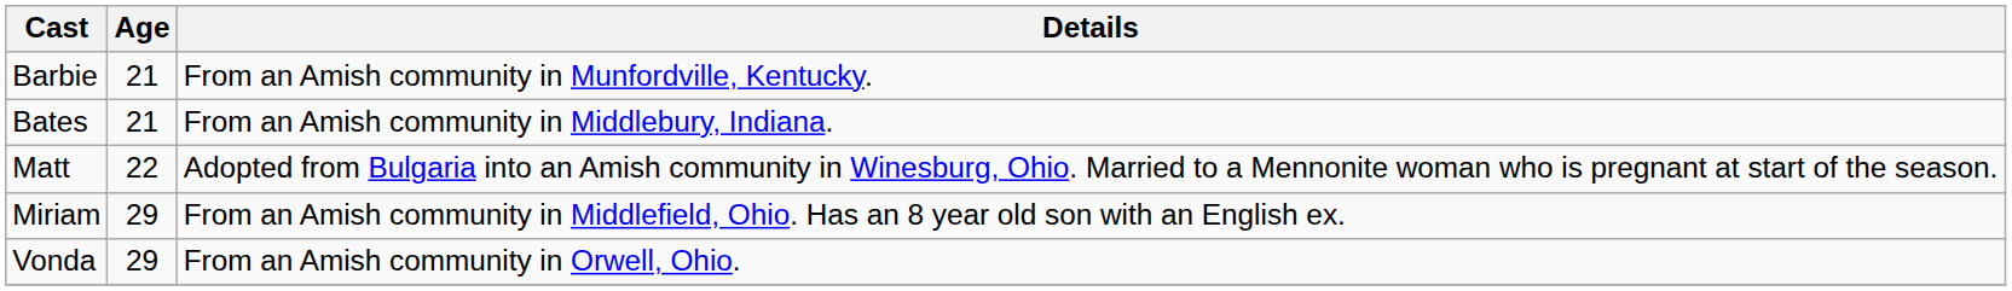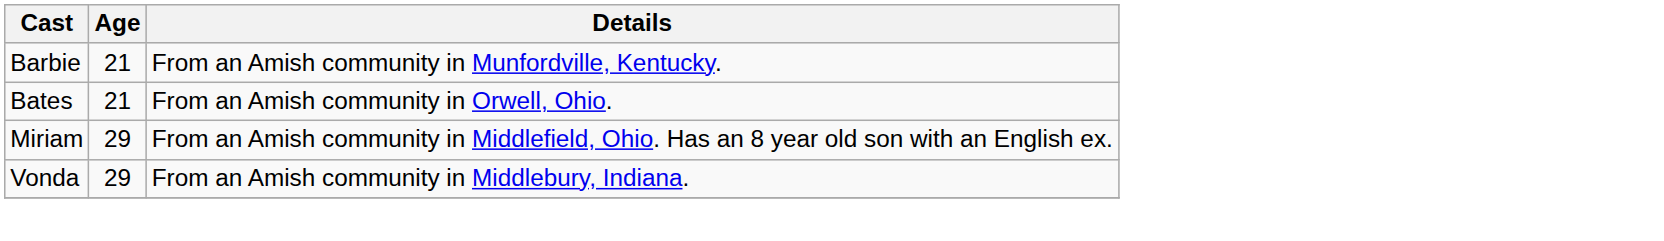 <table class="wikitable">
 <tr>
 <th>Cast</th>
 <th>Age</th>
 <th>Details</th>
 </tr>
 <tr>
 <td>Barbie</td>
 <td style="text-align:center;">21</td>
 <td>From an Amish community in <a href='#'>Munfordville, Kentucky</a>.</td>
 </tr>
 <tr>
 <td>Bates</td>
 <td style="text-align:center;">21</td>
-<td>From an Amish community in <a href='#'>Middlebury, Indiana</a>.</td>
-</tr>
-<tr>
-<td>Matt</td>
-<td style="text-align:center;">22</td>
-<td>Adopted from <a href='#'>Bulgaria</a> into an Amish community in <a href='#'>Winesburg, Ohio</a>. Married to a Mennonite woman who is pregnant at start of the season.</td>
+<td>From an Amish community in <a href='#'>Orwell, Ohio</a>.</td>
 </tr>
 <tr>
 <td>Miriam</td>
 <td style="text-align:center;">29</td>
 <td>From an Amish community in <a href='#'>Middlefield, Ohio</a>. Has an 8 year old son with an English ex.</td>
 </tr>
 <tr>
 <td>Vonda</td>
 <td style="text-align:center;">29</td>
-<td>From an Amish community in <a href='#'>Orwell, Ohio</a>.</td>
+<td>From an Amish community in <a href='#'>Middlebury, Indiana</a>.</td>
 </tr>
 <tr>
 </tr>
 </table>
